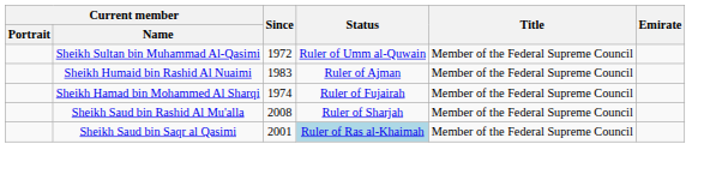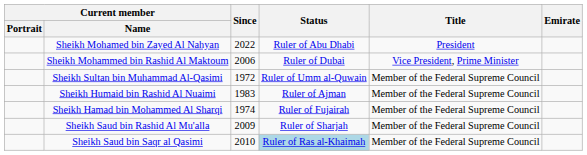 <table class="wikitable sortable" style="text-align:center" border="1">
 <tr>
 <th colspan=2>Current member</th>
 <th rowspan=2>Since</th>
 <th rowspan=2>Status</th>
 <th rowspan=2>Title</th>
 <th rowspan=2>Emirate</th>
 </tr>
 <tr>
 <th>Portrait</th>
 <th>Name</th>
+</tr>
+<tr>
+<td></td>
+<td><a href='#'>Sheikh Mohamed bin Zayed Al Nahyan</a></td>
+<td>2022</td>
+<td><a href='#'>Ruler of Abu Dhabi</a></td>
+<td><a href='#'>President</a></td>
+<td></td>
+</tr>
+<tr>
+<td></td>
+<td><a href='#'>Sheikh Mohammed bin Rashid Al Maktoum</a></td>
+<td>2006</td>
+<td><a href='#'>Ruler of Dubai</a></td>
+<td><a href='#'>Vice President</a>, <a href='#'>Prime Minister</a></td>
+<td></td>
 </tr>
 <tr>
 <td></td>
 <td><a href='#'>Sheikh Sultan bin Muhammad Al-Qasimi</a></td>
 <td>1972</td>
 <td><a href='#'>Ruler of Umm al-Quwain</a></td>
 <td>Member of the Federal Supreme Council</td>
 <td></td>
 </tr>
 <tr>
 <td></td>
 <td><a href='#'>Sheikh Humaid bin Rashid Al Nuaimi</a></td>
 <td>1983</td>
 <td><a href='#'>Ruler of Ajman</a></td>
 <td>Member of the Federal Supreme Council</td>
 <td></td>
 </tr>
 <tr>
 <td></td>
 <td><a href='#'>Sheikh Hamad bin Mohammed Al Sharqi</a></td>
 <td>1974</td>
 <td><a href='#'>Ruler of Fujairah</a></td>
 <td>Member of the Federal Supreme Council</td>
 <td></td>
 </tr>
 <tr>
 <td></td>
 <td><a href='#'>Sheikh Saud bin Rashid Al Mu'alla</a></td>
-<td>2008</td>
+<td>2009</td>
 <td><a href='#'>Ruler of Sharjah</a></td>
 <td>Member of the Federal Supreme Council</td>
 <td></td>
 </tr>
 <tr>
 <td></td>
 <td><a href='#'>Sheikh Saud bin Saqr al Qasimi</a></td>
-<td>2001</td>
+<td>2010</td>
 <td style="background: lightblue;"><a href='#'>Ruler of Ras al-Khaimah</a></td>
 <td>Member of the Federal Supreme Council</td>
 <td></td>
 </tr>
 </table>
